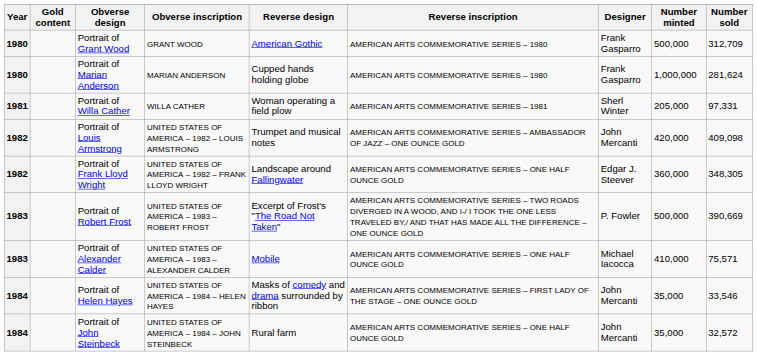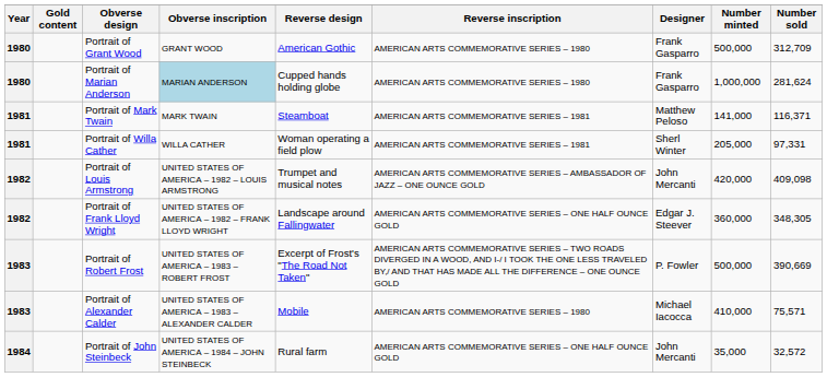 <table class="wikitable sortable plainrowheaders">
 <tr>
 </tr>
 <tr>
 <th scope="col">Year</th>
 <th scope="col">Gold content</th>
 <th scope="col">Obverse design</th>
 <th scope="col">Obverse inscription</th>
 <th scope="col">Reverse design</th>
 <th scope="col">Reverse inscription</th>
 <th scope="col">Designer</th>
 <th scope="col">Number minted</th>
 <th scope="col">Number sold</th>
 </tr>
 <tr>
 <th scope="row">1980</th>
 <td></td>
 <td>Portrait of <a href='#'>Grant Wood</a></td>
 <td><small>GRANT WOOD</small></td>
 <td><a href='#'>American Gothic</a></td>
 <td><small>AMERICAN ARTS COMMEMORATIVE SERIES – 1980</small></td>
 <td>Frank Gasparro</td>
 <td>500,000</td>
 <td>312,709</td>
 </tr>
 <tr>
 <th scope="row">1980</th>
 <td></td>
 <td>Portrait of <a href='#'>Marian Anderson</a></td>
-<td><small>MARIAN ANDERSON</small></td>
+<td style="background: lightblue;"><small>MARIAN ANDERSON</small></td>
 <td>Cupped hands holding globe</td>
 <td><small>AMERICAN ARTS COMMEMORATIVE SERIES – 1980</small></td>
 <td>Frank Gasparro</td>
 <td>1,000,000</td>
 <td>281,624</td>
+</tr>
+<tr>
+<th scope="row">1981</th>
+<td></td>
+<td>Portrait of <a href='#'>Mark Twain</a></td>
+<td><small>MARK TWAIN</small></td>
+<td><a href='#'>Steamboat</a></td>
+<td><small>AMERICAN ARTS COMMEMORATIVE SERIES – 1981</small></td>
+<td>Matthew Peloso</td>
+<td>141,000</td>
+<td>116,371</td>
 </tr>
 <tr>
 <th scope="row">1981</th>
 <td></td>
 <td>Portrait of <a href='#'>Willa Cather</a></td>
 <td><small>WILLA CATHER</small></td>
 <td>Woman operating a field plow</td>
 <td><small>AMERICAN ARTS COMMEMORATIVE SERIES – 1981</small></td>
 <td>Sherl Winter</td>
 <td>205,000</td>
 <td>97,331</td>
 </tr>
 <tr>
 <th scope="row">1982</th>
 <td></td>
 <td>Portrait of <a href='#'>Louis Armstrong</a></td>
 <td><small>UNITED STATES OF AMERICA – 1982 – LOUIS ARMSTRONG</small></td>
 <td>Trumpet and musical notes</td>
 <td><small>AMERICAN ARTS COMMEMORATIVE SERIES – AMBASSADOR OF JAZZ – ONE OUNCE GOLD</small></td>
 <td>John Mercanti</td>
 <td>420,000</td>
 <td>409,098</td>
 </tr>
 <tr>
 <th scope="row">1982</th>
 <td></td>
 <td>Portrait of <a href='#'>Frank Lloyd Wright</a></td>
 <td><small>UNITED STATES OF AMERICA – 1982 – FRANK LLOYD WRIGHT</small></td>
 <td>Landscape around <a href='#'>Fallingwater</a></td>
 <td><small>AMERICAN ARTS COMMEMORATIVE SERIES – ONE HALF OUNCE GOLD</small></td>
 <td>Edgar J. Steever</td>
 <td>360,000</td>
 <td>348,305</td>
 </tr>
 <tr>
 <th scope="row">1983</th>
 <td></td>
 <td>Portrait of <a href='#'>Robert Frost</a></td>
 <td><small>UNITED STATES OF AMERICA – 1983 – ROBERT FROST</small></td>
 <td>Excerpt of Frost's "<a href='#'>The Road Not Taken</a>"</td>
 <td><small>AMERICAN ARTS COMMEMORATIVE SERIES – TWO ROADS DIVERGED IN A WOOD, AND I-/ I TOOK THE ONE LESS TRAVELED BY,/ AND THAT HAS MADE ALL THE DIFFERENCE – ONE OUNCE GOLD</small></td>
 <td>P. Fowler</td>
 <td>500,000</td>
 <td>390,669</td>
 </tr>
 <tr>
 <th scope="row">1983</th>
 <td></td>
 <td>Portrait of <a href='#'>Alexander Calder</a></td>
 <td><small>UNITED STATES OF AMERICA – 1983 – ALEXANDER CALDER</small></td>
 <td><a href='#'>Mobile</a></td>
-<td><small>AMERICAN ARTS COMMEMORATIVE SERIES – ONE HALF OUNCE GOLD</small></td>
+<td><small>AMERICAN ARTS COMMEMORATIVE SERIES – 1980</small></td>
 <td>Michael Iacocca</td>
 <td>410,000</td>
 <td>75,571</td>
-</tr>
-<tr>
-<th scope="row">1984</th>
-<td></td>
-<td>Portrait of <a href='#'>Helen Hayes</a></td>
-<td><small>UNITED STATES OF AMERICA – 1984 – HELEN HAYES</small></td>
-<td>Masks of <a href='#'>comedy</a> and <a href='#'>drama</a> surrounded by ribbon</td>
-<td><small>AMERICAN ARTS COMMEMORATIVE SERIES – FIRST LADY OF THE STAGE – ONE OUNCE GOLD</small></td>
-<td>John Mercanti</td>
-<td>35,000</td>
-<td>33,546</td>
 </tr>
 <tr>
 <th scope="row">1984</th>
 <td></td>
 <td>Portrait of <a href='#'>John Steinbeck</a></td>
 <td><small>UNITED STATES OF AMERICA – 1984 – JOHN STEINBECK</small></td>
 <td>Rural farm</td>
 <td><small>AMERICAN ARTS COMMEMORATIVE SERIES – ONE HALF OUNCE GOLD</small></td>
 <td>John Mercanti</td>
 <td>35,000</td>
 <td>32,572</td>
 </tr>
 </table>
